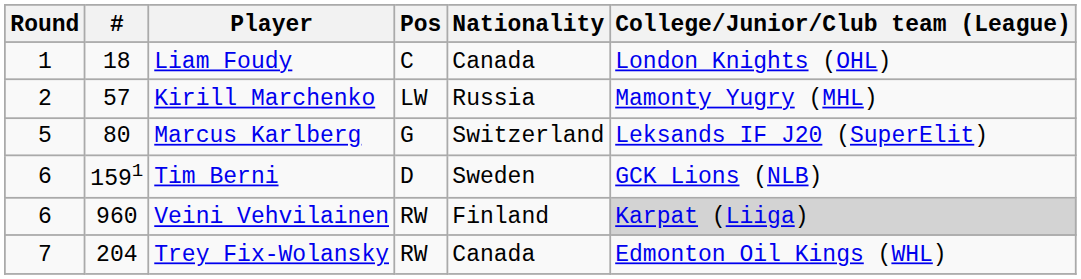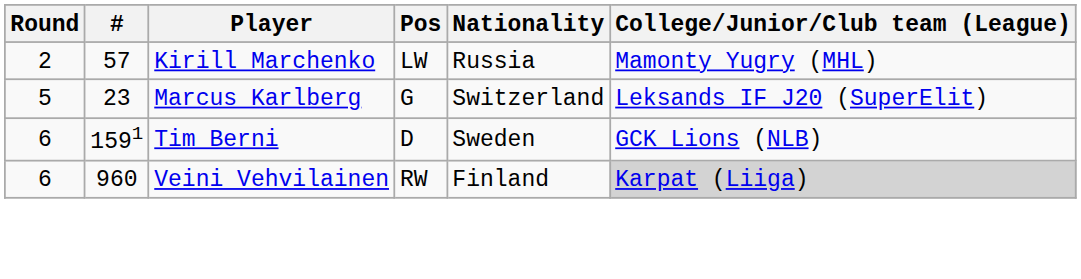 <table class="wikitable">
 <tr>
 <th>Round</th>
 <th>#</th>
 <th>Player</th>
 <th>Pos</th>
 <th>Nationality</th>
 <th>College/Junior/Club team (League)</th>
-</tr>
-<tr>
-<td style="text-align:center;">1</td>
-<td style="text-align:center;">18</td>
-<td><a href='#'>Liam Foudy</a></td>
-<td>C</td>
-<td> Canada</td>
-<td><a href='#'>London Knights</a> (<a href='#'>OHL</a>)</td>
 </tr>
 <tr>
 <td style="text-align:center;">2</td>
 <td style="text-align:center;">57</td>
 <td><a href='#'>Kirill Marchenko</a></td>
 <td>LW</td>
 <td> Russia</td>
 <td><a href='#'>Mamonty Yugry</a> (<a href='#'>MHL</a>)</td>
 </tr>
 <tr>
 <td style="text-align:center;">5</td>
-<td style="text-align:center;">80</td>
+<td style="text-align:center;">23</td>
 <td><a href='#'>Marcus Karlberg</a></td>
 <td>G</td>
 <td> Switzerland</td>
 <td><a href='#'>Leksands IF J20</a> (<a href='#'>SuperElit</a>)</td>
 </tr>
 <tr>
 <td style="text-align:center;">6</td>
 <td style="text-align:center;">159<sup>1</sup></td>
 <td><a href='#'>Tim Berni</a></td>
 <td>D</td>
 <td> Sweden</td>
 <td><a href='#'>GCK Lions</a> (<a href='#'>NLB</a>)</td>
 </tr>
 <tr>
 <td style="text-align:center;">6</td>
 <td style="text-align:center;">960</td>
 <td><a href='#'>Veini Vehvilainen</a></td>
 <td>RW</td>
 <td> Finland</td>
 <td style="background: lightgrey;"><a href='#'>Karpat</a> (<a href='#'>Liiga</a>)</td>
 </tr>
-<tr>
-<td style="text-align:center;">7</td>
-<td style="text-align:center;">204</td>
-<td><a href='#'>Trey Fix-Wolansky</a></td>
-<td>RW</td>
-<td> Canada</td>
-<td><a href='#'>Edmonton Oil Kings</a> (<a href='#'>WHL</a>)</td>
-</tr>
 </table>
